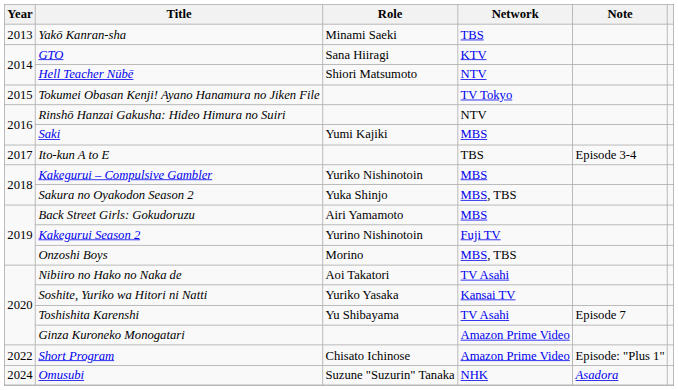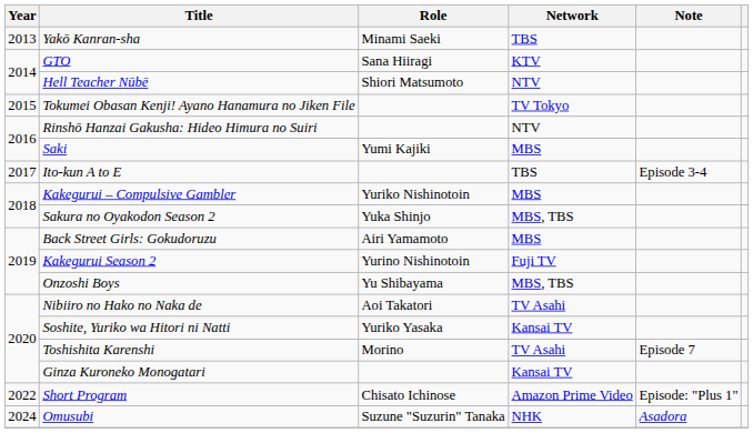 <table class="wikitable">
 <tr>
 <th>Year</th>
 <th>Title</th>
 <th>Role</th>
 <th>Network</th>
 <th>Note</th>
 <th></th>
 </tr>
 <tr>
 <td>2013</td>
 <td><em>Yakō Kanran-sha</em></td>
 <td>Minami Saeki</td>
 <td><a href='#'>TBS</a></td>
 <td></td>
 <td></td>
 </tr>
 <tr>
 <td rowspan="2">2014</td>
 <td><em><a href='#'>GTO</a></em></td>
 <td>Sana Hiiragi</td>
 <td><a href='#'>KTV</a></td>
 <td></td>
 <td></td>
 </tr>
 <tr>
 <td><em><a href='#'>Hell Teacher Nūbē</a></em></td>
 <td>Shiori Matsumoto</td>
 <td><a href='#'>NTV</a></td>
 <td></td>
 <td></td>
 </tr>
 <tr>
 <td>2015</td>
 <td><em>Tokumei Obasan Kenji! Ayano Hanamura no Jiken File</em></td>
 <td></td>
 <td><a href='#'>TV Tokyo</a></td>
 <td></td>
 <td></td>
 </tr>
 <tr>
 <td rowspan="2">2016</td>
 <td><em>Rinshō Hanzai Gakusha: Hideo Himura no Suiri</em></td>
 <td></td>
 <td>NTV</td>
 <td></td>
 <td></td>
 </tr>
 <tr>
 <td><em><a href='#'>Saki</a></em></td>
 <td>Yumi Kajiki</td>
 <td><a href='#'>MBS</a></td>
 <td></td>
 <td></td>
 </tr>
 <tr>
 <td>2017</td>
 <td><em>Ito-kun A to E</em></td>
 <td></td>
 <td>TBS</td>
 <td>Episode 3-4</td>
 <td></td>
 </tr>
 <tr>
 <td rowspan="2">2018</td>
 <td><em><a href='#'>Kakegurui – Compulsive Gambler</a></em></td>
 <td>Yuriko Nishinotoin</td>
 <td><a href='#'>MBS</a></td>
 <td></td>
 <td></td>
 </tr>
 <tr>
 <td><em>Sakura no Oyakodon Season 2</em></td>
 <td>Yuka Shinjo</td>
 <td><a href='#'>MBS</a>, TBS</td>
 <td></td>
 <td></td>
 </tr>
 <tr>
 <td rowspan="3">2019</td>
 <td><em>Back Street Girls: Gokudoruzu</em></td>
 <td>Airi Yamamoto</td>
 <td><a href='#'>MBS</a></td>
 <td></td>
 <td></td>
 </tr>
 <tr>
 <td><em><a href='#'>Kakegurui Season 2</a></em></td>
 <td>Yurino Nishinotoin</td>
 <td><a href='#'>Fuji TV</a></td>
 <td></td>
 <td></td>
 </tr>
 <tr>
 <td><em>Onzoshi Boys</em></td>
-<td>Morino</td>
+<td>Yu Shibayama</td>
 <td><a href='#'>MBS</a>, TBS</td>
 <td></td>
 <td></td>
 </tr>
 <tr>
 <td rowspan="4">2020</td>
 <td><em>Nibiiro no Hako no Naka de</em></td>
 <td>Aoi Takatori</td>
 <td><a href='#'>TV Asahi</a></td>
 <td></td>
 <td></td>
 </tr>
 <tr>
 <td><em>Soshite, Yuriko wa Hitori ni Natti</em></td>
 <td>Yuriko Yasaka</td>
 <td><a href='#'>Kansai TV</a></td>
 <td></td>
 <td></td>
 </tr>
 <tr>
 <td><em>Toshishita Karenshi</em></td>
-<td>Yu Shibayama</td>
+<td>Morino</td>
 <td><a href='#'>TV Asahi</a></td>
 <td>Episode 7</td>
 <td></td>
 </tr>
 <tr>
 <td><em>Ginza Kuroneko Monogatari</em></td>
 <td></td>
-<td><a href='#'>Amazon Prime Video</a></td>
+<td><a href='#'>Kansai TV</a></td>
 <td></td>
 <td></td>
 </tr>
 <tr>
 <td>2022</td>
 <td><em><a href='#'>Short Program</a></em></td>
 <td>Chisato Ichinose</td>
 <td><a href='#'>Amazon Prime Video</a></td>
 <td>Episode: "Plus 1"</td>
 <td></td>
 </tr>
 <tr>
 <td>2024</td>
 <td><em><a href='#'>Omusubi</a></em></td>
 <td>Suzune "Suzurin" Tanaka</td>
 <td><a href='#'>NHK</a></td>
 <td><em><a href='#'>Asadora</a></em></td>
 <td></td>
 </tr>
 <tr>
 </tr>
 </table>
